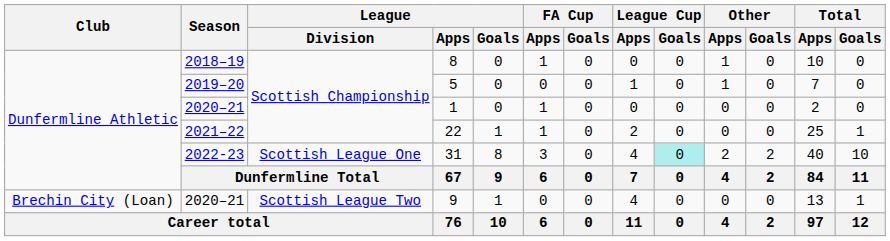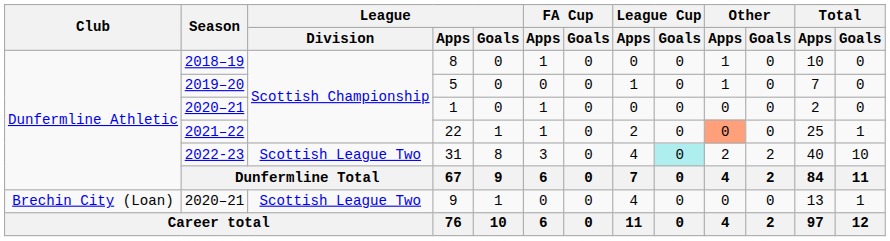 <table class="wikitable" style="text-align: center">
 <tr>
 <th rowspan="2">Club</th>
 <th rowspan="2">Season</th>
 <th colspan="3">League</th>
 <th colspan="2">FA Cup</th>
 <th colspan="2">League Cup</th>
 <th colspan="2">Other</th>
 <th colspan="2">Total</th>
 </tr>
 <tr>
 <th>Division</th>
 <th>Apps</th>
 <th>Goals</th>
 <th>Apps</th>
 <th>Goals</th>
 <th>Apps</th>
 <th>Goals</th>
 <th>Apps</th>
 <th>Goals</th>
 <th>Apps</th>
 <th>Goals</th>
 </tr>
 <tr>
 <td rowspan="6"><a href='#'>Dunfermline Athletic</a></td>
 <td><a href='#'>2018–19</a></td>
 <td rowspan="4"><a href='#'>Scottish Championship</a></td>
 <td>8</td>
 <td>0</td>
 <td>1</td>
 <td>0</td>
 <td>0</td>
 <td>0</td>
 <td>1</td>
 <td>0</td>
 <td>10</td>
 <td>0</td>
 </tr>
 <tr>
 <td><a href='#'>2019–20</a></td>
 <td>5</td>
 <td>0</td>
 <td>0</td>
 <td>0</td>
 <td>1</td>
 <td>0</td>
 <td>1</td>
 <td>0</td>
 <td>7</td>
 <td>0</td>
 </tr>
 <tr>
 <td><a href='#'>2020–21</a></td>
 <td>1</td>
 <td>0</td>
 <td>1</td>
 <td>0</td>
 <td>0</td>
 <td>0</td>
 <td>0</td>
 <td>0</td>
 <td>2</td>
 <td>0</td>
 </tr>
 <tr>
 <td><a href='#'>2021–22</a></td>
 <td>22</td>
 <td>1</td>
 <td>1</td>
 <td>0</td>
 <td>2</td>
 <td>0</td>
-<td>0</td>
+<td style="background: lightsalmon;">0</td>
 <td>0</td>
 <td>25</td>
 <td>1</td>
 </tr>
 <tr>
 <td><a href='#'>2022-23</a></td>
-<td><a href='#'>Scottish League One</a></td>
+<td><a href='#'>Scottish League Two</a></td>
 <td>31</td>
 <td>8</td>
 <td>3</td>
 <td>0</td>
 <td>4</td>
 <td style="background: paleturquoise;">0</td>
 <td>2</td>
 <td>2</td>
 <td>40</td>
 <td>10</td>
 </tr>
 <tr>
 <th colspan="2">Dunfermline Total</th>
 <th>67</th>
 <th>9</th>
 <th>6</th>
 <th>0</th>
 <th>7</th>
 <th>0</th>
 <th>4</th>
 <th>2</th>
 <th>84</th>
 <th>11</th>
 </tr>
 <tr>
 <td><a href='#'>Brechin City</a> (Loan)</td>
 <td>2020–21</td>
 <td><a href='#'>Scottish League Two</a></td>
 <td>9</td>
 <td>1</td>
 <td>0</td>
 <td>0</td>
 <td>4</td>
 <td>0</td>
 <td>0</td>
 <td>0</td>
 <td>13</td>
 <td>1</td>
 </tr>
 <tr>
 <th colspan="3">Career total</th>
 <th>76</th>
 <th>10</th>
 <th>6</th>
 <th>0</th>
 <th>11</th>
 <th>0</th>
 <th>4</th>
 <th>2</th>
 <th>97</th>
 <th>12</th>
 </tr>
 </table>
